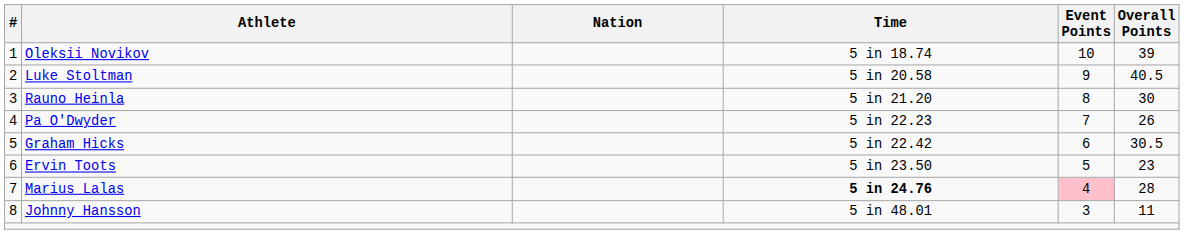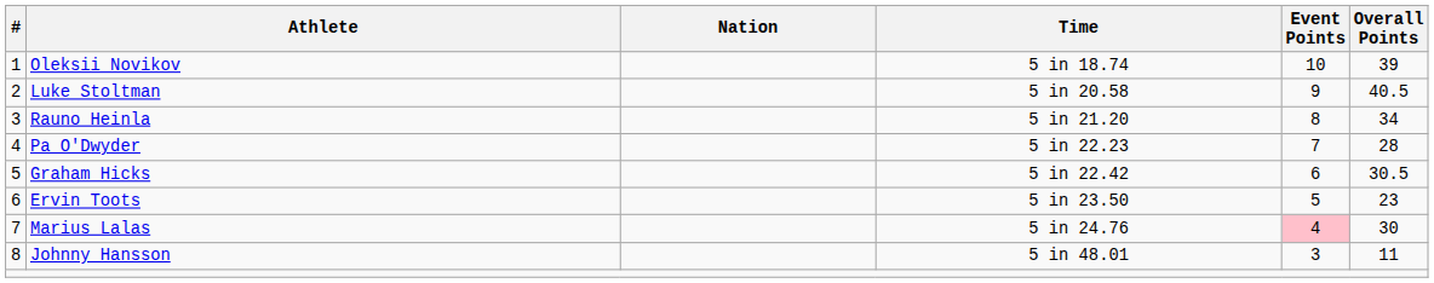 <table class="wikitable sortable" style="text-align:center;width: 70%;">
 <tr>
 <th scope="col" style="width: 10px;">#</th>
 <th scope="col">Athlete</th>
 <th scope="col">Nation</th>
 <th scope="col">Time</th>
 <th scope="col" style="width: 10px;">Event Points</th>
 <th scope="col" style="width: 10px;">Overall Points</th>
 </tr>
 <tr>
 <td>1</td>
 <td align=left><a href='#'>Oleksii Novikov</a></td>
 <td align=left></td>
 <td>5 in 18.74</td>
 <td>10</td>
 <td>39</td>
 </tr>
 <tr>
 <td>2</td>
 <td align=left><a href='#'>Luke Stoltman</a></td>
 <td align=left></td>
 <td>5 in 20.58</td>
 <td>9</td>
 <td>40.5</td>
 </tr>
 <tr>
 <td>3</td>
 <td align=left><a href='#'>Rauno Heinla</a></td>
 <td align=left></td>
 <td>5 in 21.20</td>
 <td>8</td>
-<td>30</td>
+<td>34</td>
 </tr>
 <tr>
 <td>4</td>
 <td align=left><a href='#'>Pa O'Dwyder</a></td>
 <td align=left></td>
 <td>5 in 22.23</td>
 <td>7</td>
-<td>26</td>
+<td>28</td>
 </tr>
 <tr>
 <td>5</td>
 <td align=left><a href='#'>Graham Hicks</a></td>
 <td align=left></td>
 <td>5 in 22.42</td>
 <td>6</td>
 <td>30.5</td>
 </tr>
 <tr>
 <td>6</td>
 <td align=left><a href='#'>Ervin Toots</a></td>
 <td align=left></td>
 <td>5 in 23.50</td>
 <td>5</td>
 <td>23</td>
 </tr>
 <tr>
 <td>7</td>
 <td align=left><a href='#'>Marius Lalas</a></td>
 <td align=left></td>
-<td><strong>5 in 24.76</strong></td>
+<td>5 in 24.76</td>
 <td style="background: pink;">4</td>
-<td>28</td>
+<td>30</td>
 </tr>
 <tr>
 <td>8</td>
 <td align=left><a href='#'>Johnny Hansson</a></td>
 <td align=left></td>
 <td>5 in 48.01</td>
 <td>3</td>
 <td>11</td>
 </tr>
 <tr class="sortbottom">
 <td colspan="6"></td>
 </tr>
 </table>
